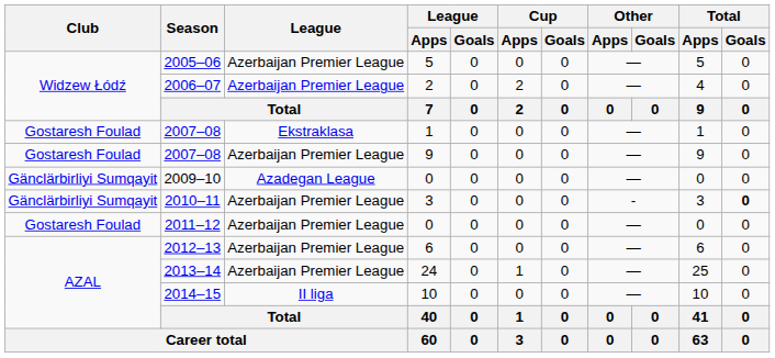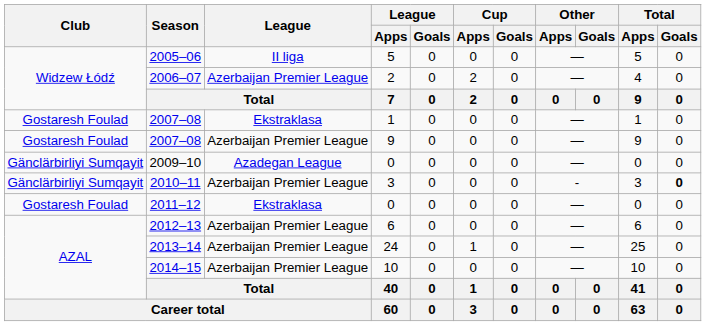 <table class="wikitable" style="text-align: center;">
 <tr>
 <th rowspan=2>Club</th>
 <th ! rowspan=2>Season</th>
 <th ! rowspan=2>League</th>
 <th ! colspan=2>League</th>
 <th ! colspan=2>Cup</th>
 <th ! colspan=2>Other</th>
 <th colspan=3>Total</th>
 </tr>
 <tr>
 <th>Apps</th>
 <th>Goals</th>
 <th>Apps</th>
 <th>Goals</th>
 <th>Apps</th>
 <th>Goals</th>
 <th>Apps</th>
 <th>Goals</th>
 </tr>
 <tr>
 <td rowspan="3"><a href='#'>Widzew Łódź</a></td>
 <td><a href='#'>2005–06</a></td>
-<td>Azerbaijan Premier League</td>
+<td><a href='#'>II liga</a></td>
 <td>5</td>
 <td>0</td>
 <td>0</td>
 <td>0</td>
 <td colspan="2">—</td>
 <td>5</td>
 <td>0</td>
 </tr>
 <tr>
 <td><a href='#'>2006–07</a></td>
 <td><a href='#'>Azerbaijan Premier League</a></td>
 <td>2</td>
 <td>0</td>
 <td>2</td>
 <td>0</td>
 <td colspan="2">—</td>
 <td>4</td>
 <td>0</td>
 </tr>
 <tr>
 <th colspan="2">Total</th>
 <th>7</th>
 <th>0</th>
 <th>2</th>
 <th>0</th>
 <th>0</th>
 <th>0</th>
 <th>9</th>
 <th>0</th>
 </tr>
 <tr>
 <td><a href='#'>Gostaresh Foulad</a></td>
 <td><a href='#'>2007–08</a></td>
 <td><a href='#'>Ekstraklasa</a></td>
 <td>1</td>
 <td>0</td>
 <td>0</td>
 <td>0</td>
 <td colspan="2">—</td>
 <td>1</td>
 <td>0</td>
 </tr>
 <tr>
 <td><a href='#'>Gostaresh Foulad</a></td>
 <td><a href='#'>2007–08</a></td>
 <td>Azerbaijan Premier League</td>
 <td>9</td>
 <td>0</td>
 <td>0</td>
 <td>0</td>
 <td colspan="2">—</td>
 <td>9</td>
 <td>0</td>
 </tr>
 <tr>
 <td><a href='#'>Gänclärbirliyi Sumqayit</a></td>
 <td>2009–10</td>
 <td><a href='#'>Azadegan League</a></td>
 <td>0</td>
 <td>0</td>
 <td>0</td>
 <td>0</td>
 <td colspan="2">—</td>
 <td>0</td>
 <td>0</td>
 </tr>
 <tr>
 <td><a href='#'>Gänclärbirliyi Sumqayit</a></td>
 <td><a href='#'>2010–11</a></td>
 <td>Azerbaijan Premier League</td>
 <td>3</td>
 <td>0</td>
 <td>0</td>
 <td>0</td>
 <td colspan="2">-</td>
 <td>3</td>
 <td><strong>0</strong></td>
 </tr>
 <tr>
 <td><a href='#'>Gostaresh Foulad</a></td>
 <td><a href='#'>2011–12</a></td>
-<td>Azerbaijan Premier League</td>
+<td><a href='#'>Ekstraklasa</a></td>
 <td>0</td>
 <td>0</td>
 <td>0</td>
 <td>0</td>
 <td colspan="2">—</td>
 <td>0</td>
 <td>0</td>
 </tr>
 <tr>
 <td rowspan="4"><a href='#'>AZAL</a></td>
 <td><a href='#'>2012–13</a></td>
 <td>Azerbaijan Premier League</td>
 <td>6</td>
 <td>0</td>
 <td>0</td>
 <td>0</td>
 <td colspan="2">—</td>
 <td>6</td>
 <td>0</td>
 </tr>
 <tr>
 <td><a href='#'>2013–14</a></td>
 <td>Azerbaijan Premier League</td>
 <td>24</td>
 <td>0</td>
 <td>1</td>
 <td>0</td>
 <td colspan="2">—</td>
 <td>25</td>
 <td>0</td>
 </tr>
 <tr>
 <td><a href='#'>2014–15</a></td>
-<td><a href='#'>II liga</a></td>
+<td>Azerbaijan Premier League</td>
 <td>10</td>
 <td>0</td>
 <td>0</td>
 <td>0</td>
 <td colspan="2">—</td>
 <td>10</td>
 <td>0</td>
 </tr>
 <tr>
 <th colspan="2">Total</th>
 <th>40</th>
 <th>0</th>
 <th>1</th>
 <th>0</th>
 <th>0</th>
 <th>0</th>
 <th>41</th>
 <th>0</th>
 </tr>
 <tr>
 <th colspan="3">Career total</th>
 <th>60</th>
 <th>0</th>
 <th>3</th>
 <th>0</th>
 <th>0</th>
 <th>0</th>
 <th>63</th>
 <th>0</th>
 </tr>
 </table>
